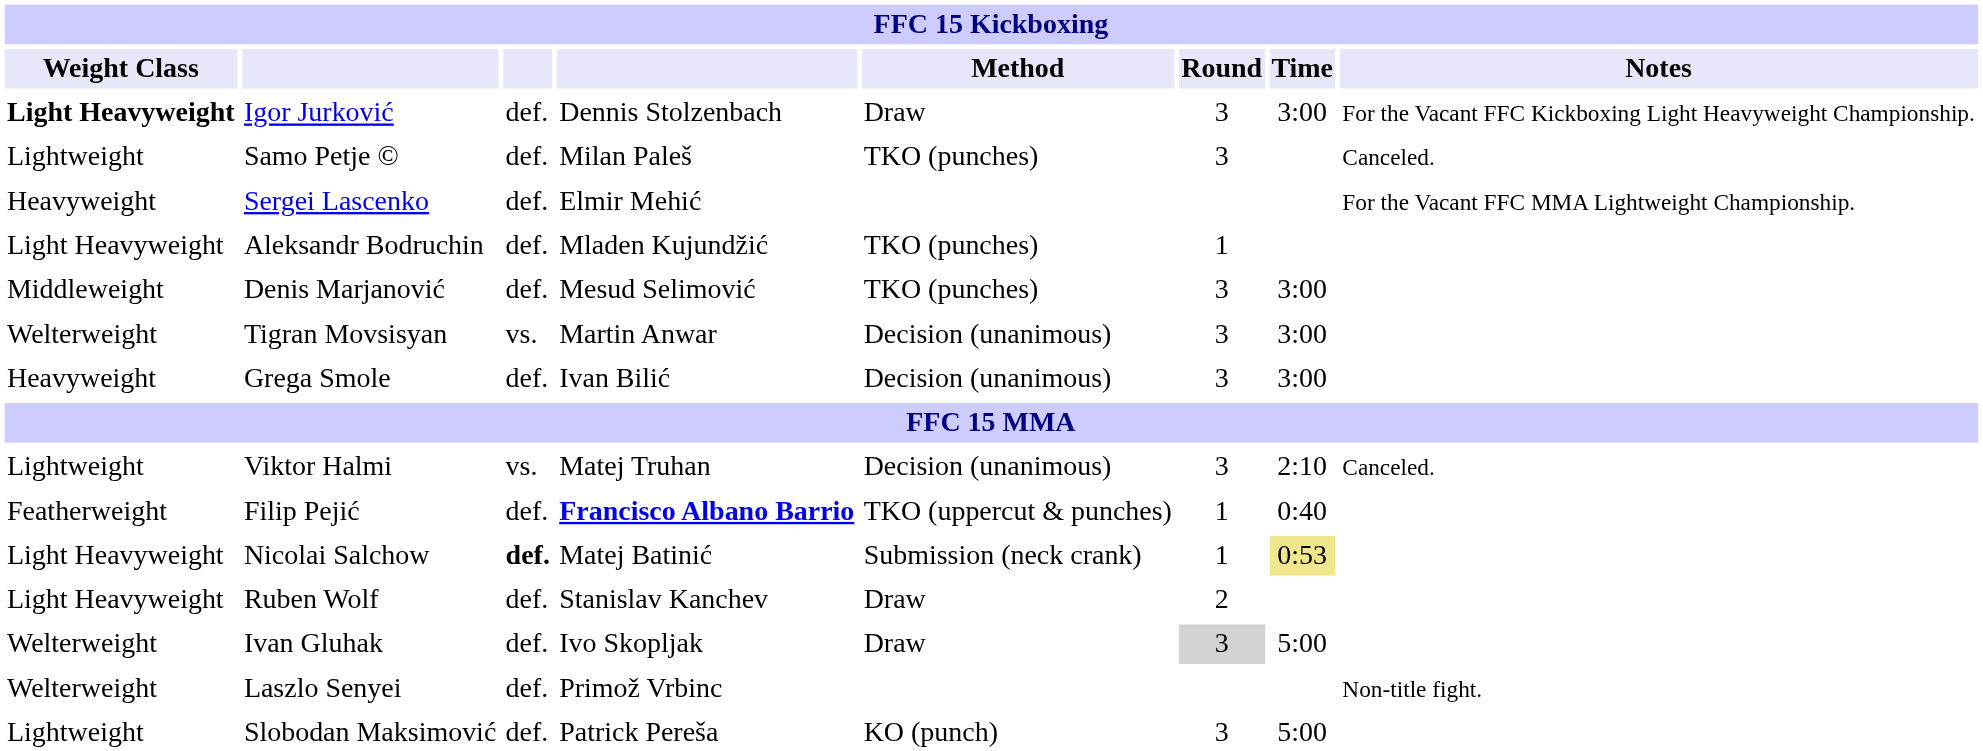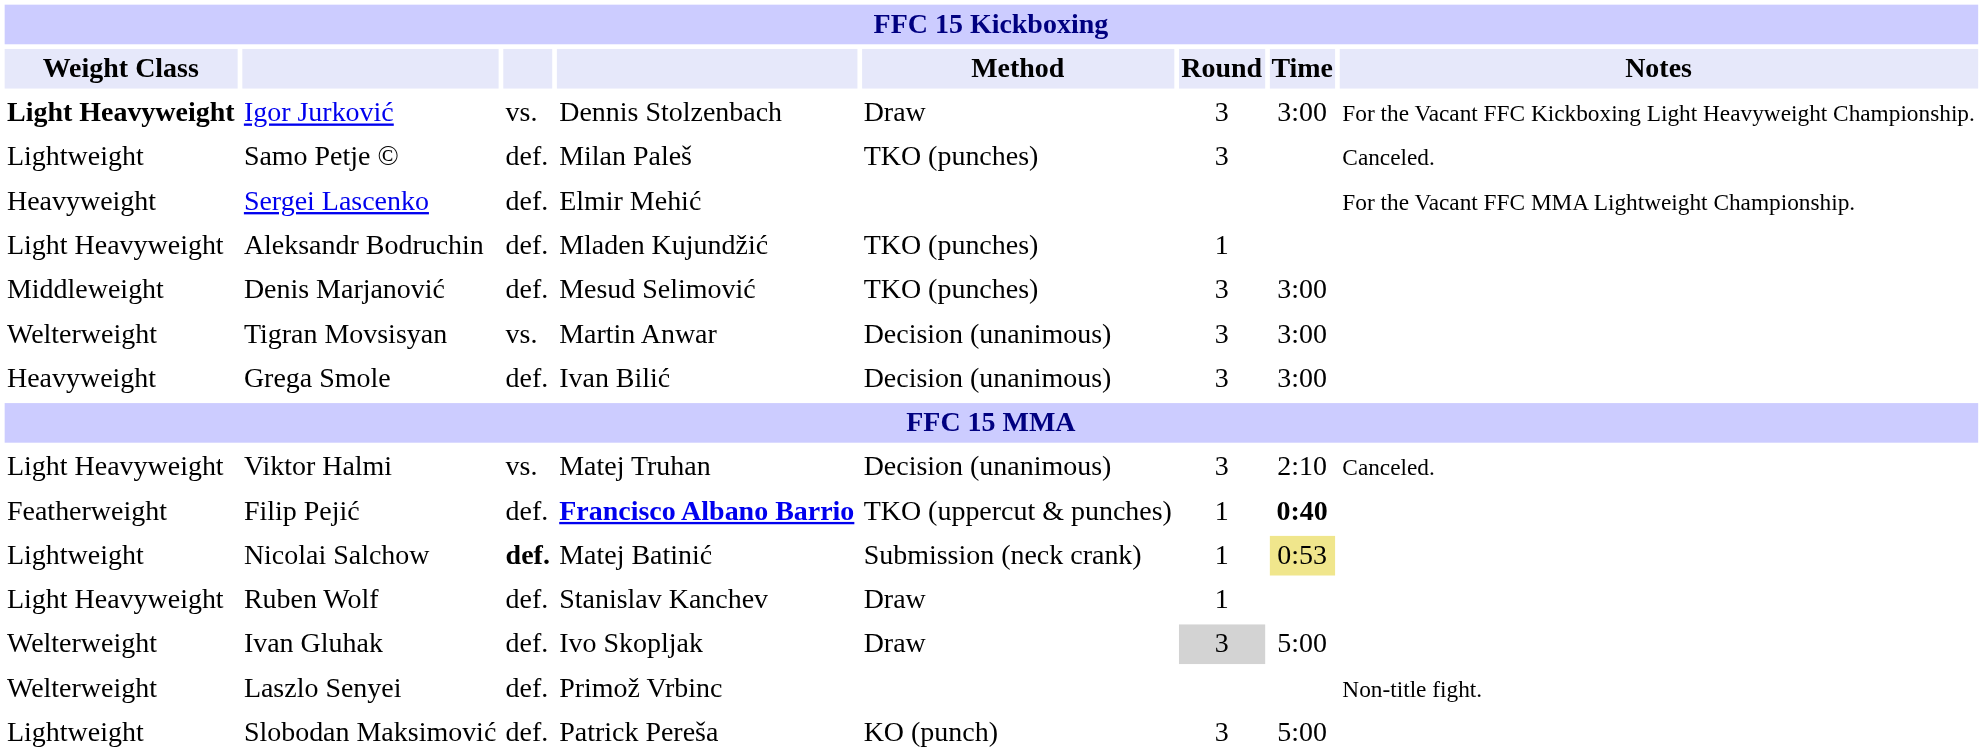 <table class="toccolours" style="font-size: 75%;">
 <tr>
 <th colspan="8" style="background-color: #ccf; color: #000080; text-align: center;"><strong>FFC 15 Kickboxing</strong></th>
 </tr>
 <tr>
 <th colspan="1" style="background-color: #E6E8FA; color: #000000; text-align: center;">Weight Class</th>
 <th colspan="1" style="background-color: #E6E8FA; color: #000000; text-align: center;"></th>
 <th colspan="1" style="background-color: #E6E8FA; color: #000000; text-align: center;"></th>
 <th colspan="1" style="background-color: #E6E8FA; color: #000000; text-align: center;"></th>
 <th colspan="1" style="background-color: #E6E8FA; color: #000000; text-align: center;">Method</th>
 <th colspan="1" style="background-color: #E6E8FA; color: #000000; text-align: center;">Round</th>
 <th colspan="1" style="background-color: #E6E8FA; color: #000000; text-align: center;">Time</th>
 <th colspan="1" style="background-color: #E6E8FA; color: #000000; text-align: center;">Notes</th>
 </tr>
 <tr>
 <td><strong>Light Heavyweight</strong></td>
 <td><a href='#'>Igor Jurković</a></td>
-<td>def.</td>
+<td>vs.</td>
 <td>Dennis Stolzenbach</td>
 <td>Draw</td>
 <td align=center>3</td>
 <td align=center>3:00</td>
 <td><small>For the Vacant FFC Kickboxing Light Heavyweight Championship.</small></td>
 </tr>
 <tr>
 <td>Lightweight</td>
 <td>Samo Petje ©</td>
 <td>def.</td>
 <td>Milan Paleš</td>
 <td>TKO (punches)</td>
 <td align=center>3</td>
 <td align=center></td>
 <td><small>Canceled.</small></td>
 </tr>
 <tr>
 <td>Heavyweight</td>
 <td><a href='#'>Sergei Lascenko</a></td>
 <td>def.</td>
 <td>Elmir Mehić</td>
 <td></td>
 <td align=center></td>
 <td align=center></td>
 <td><small>For the Vacant FFC MMA Lightweight Championship.</small></td>
 </tr>
 <tr>
 <td>Light Heavyweight</td>
 <td>Aleksandr Bodruchin</td>
 <td>def.</td>
 <td>Mladen Kujundžić</td>
 <td>TKO (punches)</td>
 <td align=center>1</td>
 <td align=center></td>
 <td></td>
 </tr>
 <tr>
 <td>Middleweight</td>
 <td>Denis Marjanović</td>
 <td>def.</td>
 <td>Mesud Selimović</td>
 <td>TKO (punches)</td>
 <td align=center>3</td>
 <td align=center>3:00</td>
 <td></td>
 </tr>
 <tr>
 <td>Welterweight</td>
 <td>Tigran Movsisyan</td>
 <td>vs.</td>
 <td>Martin Anwar</td>
 <td>Decision (unanimous)</td>
 <td align=center>3</td>
 <td align=center>3:00</td>
 </tr>
 <tr>
 <td>Heavyweight</td>
 <td>Grega Smole</td>
 <td>def.</td>
 <td>Ivan Bilić</td>
 <td>Decision (unanimous)</td>
 <td align=center>3</td>
 <td align=center>3:00</td>
 </tr>
 <tr>
 <th colspan="8" style="background-color: #ccf; color: #000080; text-align: center;"><strong>FFC 15 MMA</strong></th>
 </tr>
 <tr>
-<td>Lightweight</td>
+<td>Light Heavyweight</td>
 <td>Viktor Halmi</td>
 <td>vs.</td>
 <td>Matej Truhan</td>
 <td>Decision (unanimous)</td>
 <td align=center>3</td>
 <td align=center>2:10</td>
 <td><small>Canceled.</small></td>
 </tr>
 <tr>
 <td>Featherweight</td>
 <td>Filip Pejić</td>
 <td>def.</td>
 <td><strong><a href='#'>Francisco Albano Barrio</a></strong></td>
 <td>TKO (uppercut & punches)</td>
 <td align=center>1</td>
-<td align=center>0:40</td>
+<td align=center><strong>0:40</strong></td>
 </tr>
 <tr>
-<td>Light Heavyweight</td>
+<td>Lightweight</td>
 <td>Nicolai Salchow</td>
 <td><strong>def.</strong></td>
 <td>Matej Batinić</td>
 <td>Submission (neck crank)</td>
 <td align=center>1</td>
 <td align=center style="background: khaki;">0:53</td>
 <td></td>
 </tr>
 <tr>
 <td>Light Heavyweight</td>
 <td>Ruben Wolf</td>
 <td>def.</td>
 <td>Stanislav Kanchev</td>
 <td>Draw</td>
-<td align=center>2</td>
+<td align=center>1</td>
 <td align=center></td>
 <td></td>
 </tr>
 <tr>
 <td>Welterweight</td>
 <td>Ivan Gluhak</td>
 <td>def.</td>
 <td>Ivo Skopljak</td>
 <td>Draw</td>
 <td align=center style="background: lightgrey;">3</td>
 <td align=center>5:00</td>
 </tr>
 <tr>
 <td>Welterweight</td>
 <td>Laszlo Senyei</td>
 <td>def.</td>
 <td>Primož Vrbinc</td>
 <td></td>
 <td align=center></td>
 <td align=center></td>
 <td><small>Non-title fight.</small></td>
 </tr>
 <tr>
 <td>Lightweight</td>
 <td>Slobodan Maksimović</td>
 <td>def.</td>
 <td>Patrick Pereša</td>
 <td>KO (punch)</td>
 <td align=center>3</td>
 <td align=center>5:00</td>
 <td></td>
 </tr>
 <tr>
 </tr>
 </table>
